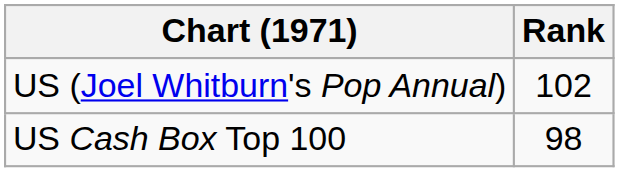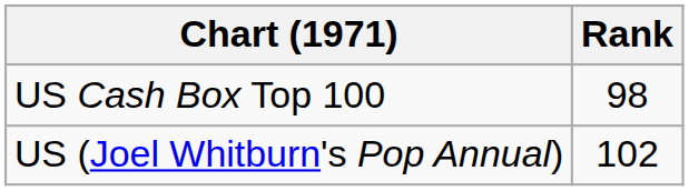 <table class="wikitable">
 <tr>
 <th>Chart (1971)</th>
 <th style="text-align:center;">Rank</th>
 </tr>
 <tr>
+<td>US <em>Cash Box</em> Top 100</td>
+<td style="text-align:center;">98</td>
+</tr>
+<tr>
 <td>US (<a href='#'>Joel Whitburn</a>'s <em>Pop Annual</em>)</td>
 <td style="text-align:center;">102</td>
 </tr>
-<tr>
-<td>US <em>Cash Box</em> Top 100</td>
-<td style="text-align:center;">98</td>
-</tr>
 </table>
